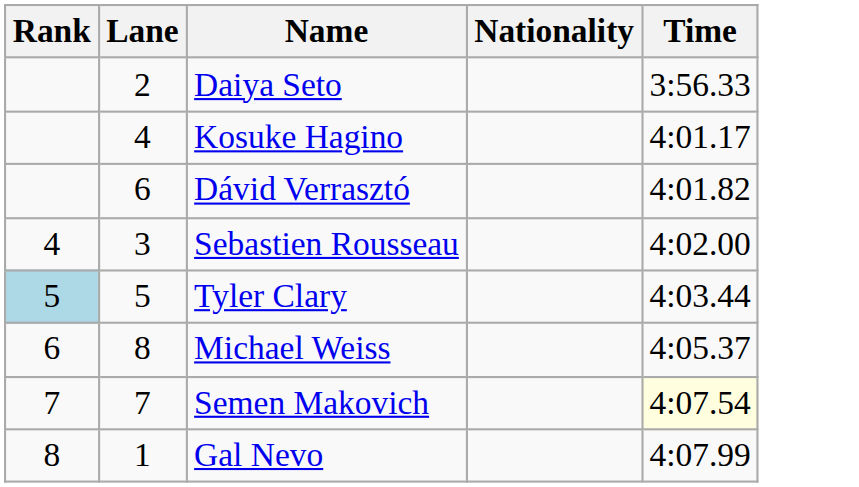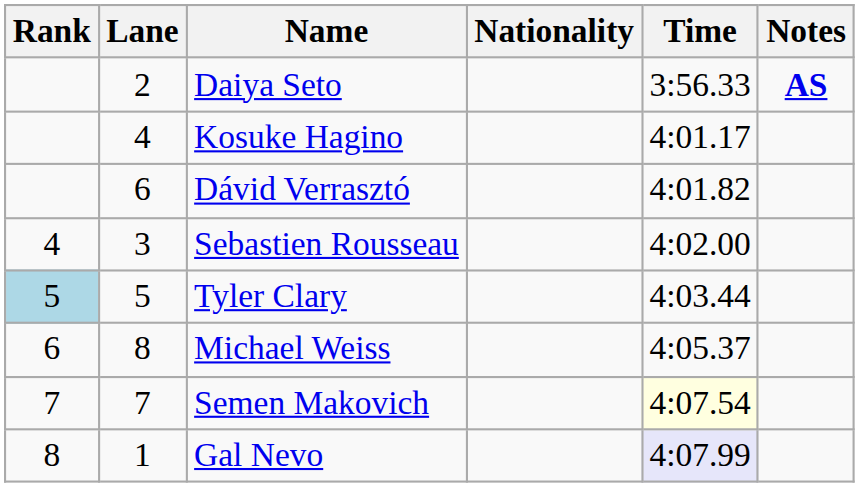 <table class="wikitable sortable" style="text-align:center">
 <tr>
 <th>Rank</th>
 <th>Lane</th>
 <th>Name</th>
 <th>Nationality</th>
 <th>Time</th>
+<th>Notes</th>
 </tr>
 <tr>
 <td></td>
 <td>2</td>
 <td align=left><a href='#'>Daiya Seto</a></td>
 <td align=left></td>
 <td>3:56.33</td>
+<td><strong><a href='#'>AS</a></strong></td>
 </tr>
 <tr>
 <td></td>
 <td>4</td>
 <td align=left><a href='#'>Kosuke Hagino</a></td>
 <td align=left></td>
 <td>4:01.17</td>
+<td></td>
 </tr>
 <tr>
 <td></td>
 <td>6</td>
 <td align=left><a href='#'>Dávid Verrasztó</a></td>
 <td align=left></td>
 <td>4:01.82</td>
+<td></td>
 </tr>
 <tr>
 <td>4</td>
 <td>3</td>
 <td align=left><a href='#'>Sebastien Rousseau</a></td>
 <td align=left></td>
 <td>4:02.00</td>
+<td></td>
 </tr>
 <tr>
 <td style="background: lightblue;">5</td>
 <td>5</td>
 <td align=left><a href='#'>Tyler Clary</a></td>
 <td align=left></td>
 <td>4:03.44</td>
+<td></td>
 </tr>
 <tr>
 <td>6</td>
 <td>8</td>
 <td align=left><a href='#'>Michael Weiss</a></td>
 <td align=left></td>
 <td>4:05.37</td>
+<td></td>
 </tr>
 <tr>
 <td>7</td>
 <td>7</td>
 <td align=left><a href='#'>Semen Makovich</a></td>
 <td align=left></td>
 <td style="background: lightyellow;">4:07.54</td>
+<td></td>
 </tr>
 <tr>
 <td>8</td>
 <td>1</td>
 <td align=left><a href='#'>Gal Nevo</a></td>
 <td align=left></td>
-<td>4:07.99</td>
+<td style="background: lavender;">4:07.99</td>
+<td></td>
 </tr>
 </table>
